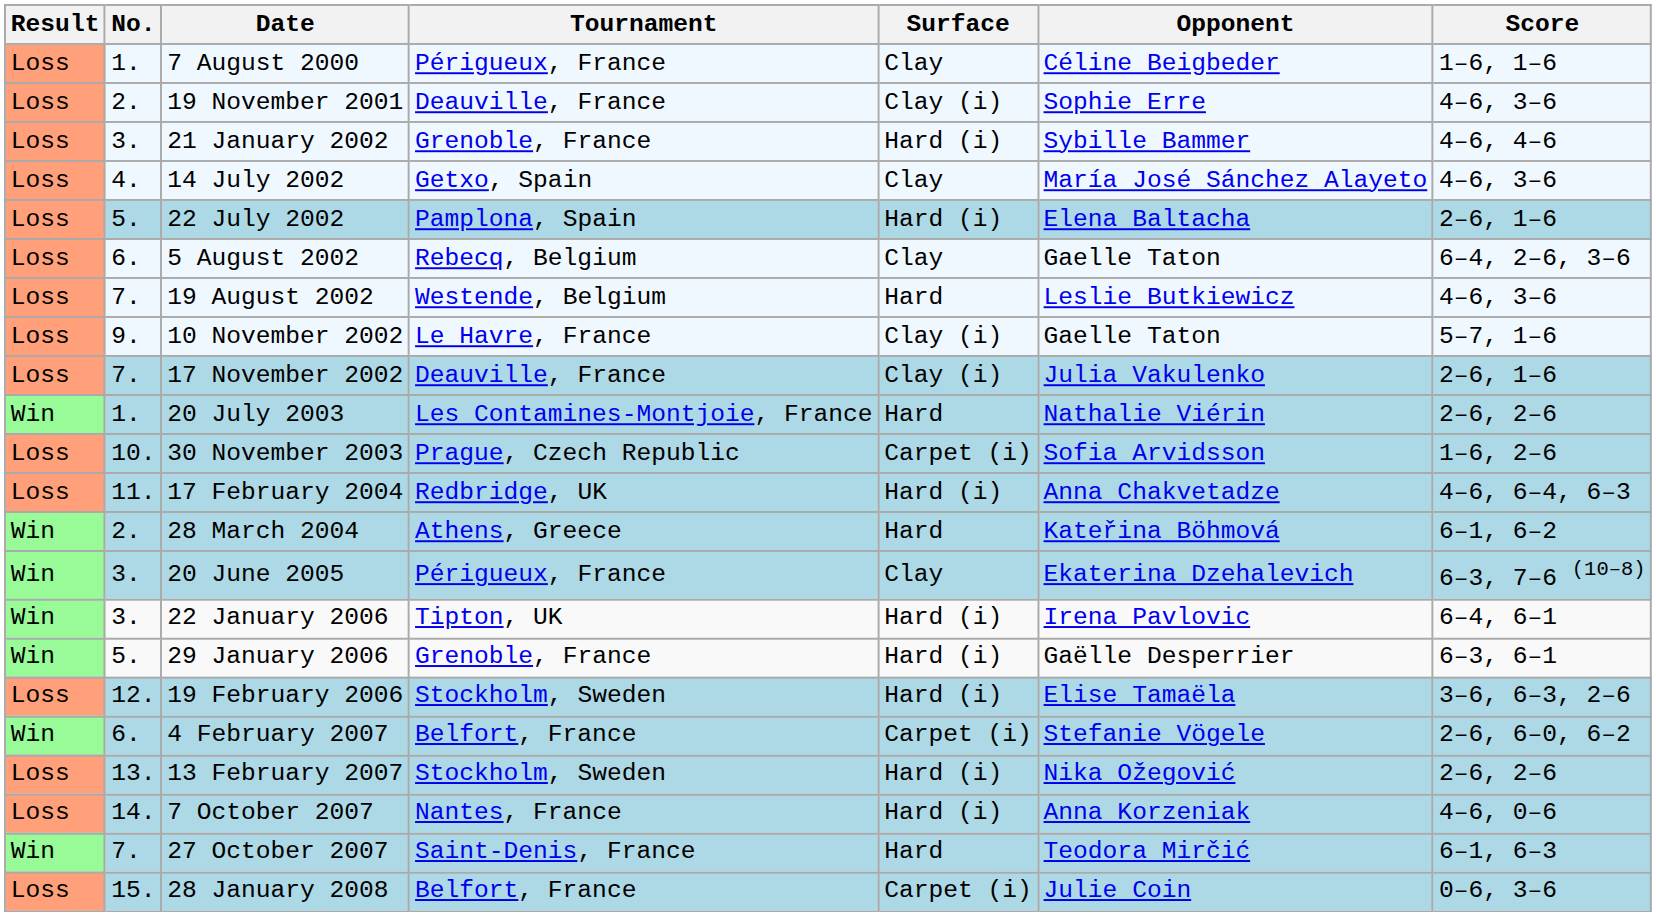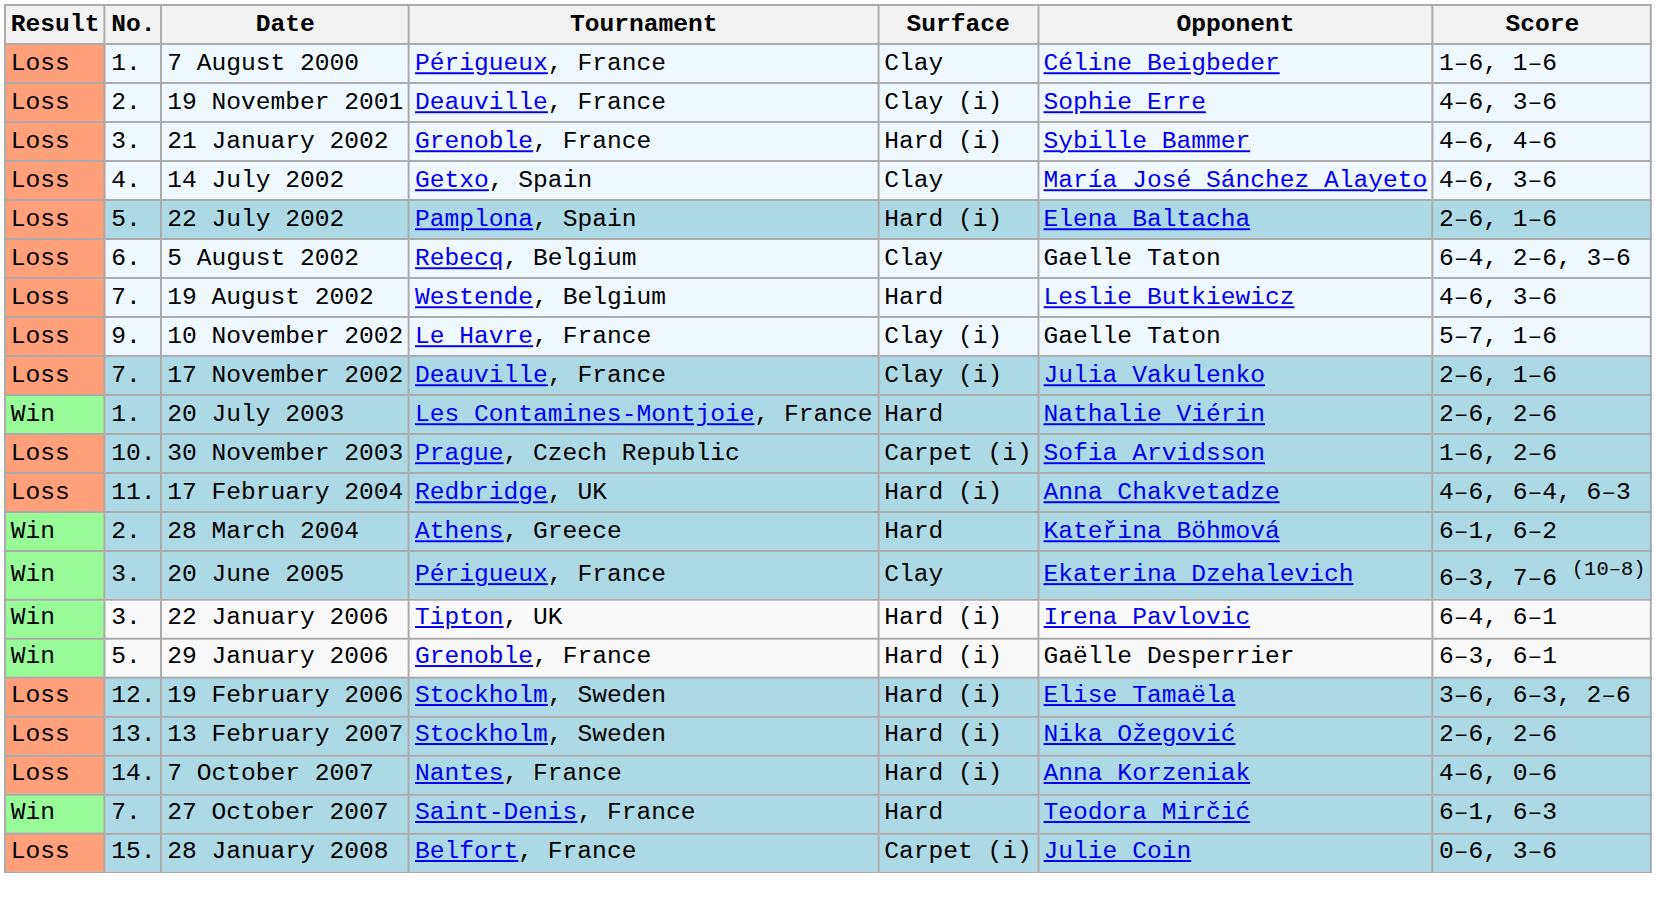 <table class="sortable wikitable" style=font-size:97%>
 <tr>
 <th>Result</th>
 <th>No.</th>
 <th>Date</th>
 <th>Tournament</th>
 <th>Surface</th>
 <th>Opponent</th>
 <th class="unsortable">Score</th>
 </tr>
 <tr style="background:#f0f8ff;">
 <td style="background:#ffa07a;">Loss</td>
 <td>1.</td>
 <td>7 August 2000</td>
 <td><a href='#'>Périgueux</a>, France</td>
 <td>Clay</td>
 <td> <a href='#'>Céline Beigbeder</a></td>
 <td>1–6, 1–6</td>
 </tr>
 <tr style="background:#f0f8ff;">
 <td style="background:#ffa07a;">Loss</td>
 <td>2.</td>
 <td>19 November 2001</td>
 <td><a href='#'>Deauville</a>, France</td>
 <td>Clay (i)</td>
 <td> <a href='#'>Sophie Erre</a></td>
 <td>4–6, 3–6</td>
 </tr>
 <tr style="background:#f0f8ff;">
 <td style="background:#ffa07a;">Loss</td>
 <td>3.</td>
 <td>21 January 2002</td>
 <td><a href='#'>Grenoble</a>, France</td>
 <td>Hard (i)</td>
 <td> <a href='#'>Sybille Bammer</a></td>
 <td>4–6, 4–6</td>
 </tr>
 <tr style="background:#f0f8ff;">
 <td style="background:#ffa07a;">Loss</td>
 <td>4.</td>
 <td>14 July 2002</td>
 <td><a href='#'>Getxo</a>, Spain</td>
 <td>Clay</td>
 <td> <a href='#'>María José Sánchez Alayeto</a></td>
 <td>4–6, 3–6</td>
 </tr>
 <tr style="background:lightblue;">
 <td style="background:#ffa07a;">Loss</td>
 <td>5.</td>
 <td>22 July 2002</td>
 <td><a href='#'>Pamplona</a>, Spain</td>
 <td>Hard (i)</td>
 <td> <a href='#'>Elena Baltacha</a></td>
 <td>2–6, 1–6</td>
 </tr>
 <tr style="background:#f0f8ff;">
 <td style="background:#ffa07a;">Loss</td>
 <td>6.</td>
 <td>5 August 2002</td>
 <td><a href='#'>Rebecq</a>, Belgium</td>
 <td>Clay</td>
 <td> Gaelle Taton</td>
 <td>6–4, 2–6, 3–6</td>
 </tr>
 <tr style="background:#f0f8ff;">
 <td style="background:#ffa07a;">Loss</td>
 <td>7.</td>
 <td>19 August 2002</td>
 <td><a href='#'>Westende</a>, Belgium</td>
 <td>Hard</td>
 <td> <a href='#'>Leslie Butkiewicz</a></td>
 <td>4–6, 3–6</td>
 </tr>
 <tr style="background:#f0f8ff;">
 <td style="background:#ffa07a;">Loss</td>
 <td>9.</td>
 <td>10 November 2002</td>
 <td><a href='#'>Le Havre</a>, France</td>
 <td>Clay (i)</td>
 <td> Gaelle Taton</td>
 <td>5–7, 1–6</td>
 </tr>
 <tr style="background:lightblue;">
 <td style="background:#ffa07a;">Loss</td>
 <td>7.</td>
 <td>17 November 2002</td>
 <td><a href='#'>Deauville</a>, France</td>
 <td>Clay (i)</td>
 <td> <a href='#'>Julia Vakulenko</a></td>
 <td>2–6, 1–6</td>
 </tr>
 <tr style="background:lightblue;">
 <td style="background:#98fb98;">Win</td>
 <td>1.</td>
 <td>20 July 2003</td>
 <td><a href='#'>Les Contamines-Montjoie</a>, France</td>
 <td>Hard</td>
 <td> <a href='#'>Nathalie Viérin</a></td>
 <td>2–6, 2–6</td>
 </tr>
 <tr style="background:lightblue;">
 <td style="background:#ffa07a;">Loss</td>
 <td>10.</td>
 <td>30 November 2003</td>
 <td><a href='#'>Prague</a>, Czech Republic</td>
 <td>Carpet (i)</td>
 <td> <a href='#'>Sofia Arvidsson</a></td>
 <td>1–6, 2–6</td>
 </tr>
 <tr style="background:lightblue;">
 <td style="background:#ffa07a;">Loss</td>
 <td>11.</td>
 <td>17 February 2004</td>
 <td><a href='#'>Redbridge</a>, UK</td>
 <td>Hard (i)</td>
 <td> <a href='#'>Anna Chakvetadze</a></td>
 <td>4–6, 6–4, 6–3</td>
 </tr>
 <tr style="background:lightblue;">
 <td style="background:#98fb98;">Win</td>
 <td>2.</td>
 <td>28 March 2004</td>
 <td><a href='#'>Athens</a>, Greece</td>
 <td>Hard</td>
 <td> <a href='#'>Kateřina Böhmová</a></td>
 <td>6–1, 6–2</td>
 </tr>
 <tr style="background:lightblue;">
 <td style="background:#98fb98;">Win</td>
 <td>3.</td>
 <td>20 June 2005</td>
 <td><a href='#'>Périgueux</a>, France</td>
 <td>Clay</td>
 <td> <a href='#'>Ekaterina Dzehalevich</a></td>
 <td>6–3, 7–6 <sup>(10–8)</sup></td>
 </tr>
 <tr>
 <td style="background:#98fb98;">Win</td>
 <td>3.</td>
 <td>22 January 2006</td>
 <td><a href='#'>Tipton</a>, UK</td>
 <td>Hard (i)</td>
 <td> <a href='#'>Irena Pavlovic</a></td>
 <td>6–4, 6–1</td>
 </tr>
 <tr>
 <td style="background:#98fb98;">Win</td>
 <td>5.</td>
 <td>29 January 2006</td>
 <td><a href='#'>Grenoble</a>, France</td>
 <td>Hard (i)</td>
 <td> Gaëlle Desperrier</td>
 <td>6–3, 6–1</td>
 </tr>
 <tr style="background:lightblue;">
 <td style="background:#ffa07a;">Loss</td>
 <td>12.</td>
 <td>19 February 2006</td>
 <td><a href='#'>Stockholm</a>, Sweden</td>
 <td>Hard (i)</td>
 <td> <a href='#'>Elise Tamaëla</a></td>
 <td>3–6, 6–3, 2–6</td>
 </tr>
 <tr style="background:lightblue;">
-<td style="background:#98fb98;">Win</td>
-<td>6.</td>
-<td>4 February 2007</td>
-<td><a href='#'>Belfort</a>, France</td>
-<td>Carpet (i)</td>
-<td> <a href='#'>Stefanie Vögele</a></td>
-<td>2–6, 6–0, 6–2</td>
-</tr>
-<tr style="background:lightblue;">
 <td style="background:#ffa07a;">Loss</td>
 <td>13.</td>
 <td>13 February 2007</td>
 <td><a href='#'>Stockholm</a>, Sweden</td>
 <td>Hard (i)</td>
 <td> <a href='#'>Nika Ožegović</a></td>
 <td>2–6, 2–6</td>
 </tr>
 <tr style="background:lightblue;">
 <td style="background:#ffa07a;">Loss</td>
 <td>14.</td>
 <td>7 October 2007</td>
 <td><a href='#'>Nantes</a>, France</td>
 <td>Hard (i)</td>
 <td> <a href='#'>Anna Korzeniak</a></td>
 <td>4–6, 0–6</td>
 </tr>
 <tr style="background:lightblue;">
 <td style="background:#98fb98;">Win</td>
 <td>7.</td>
 <td>27 October 2007</td>
 <td><a href='#'>Saint-Denis</a>, France</td>
 <td>Hard</td>
 <td> <a href='#'>Teodora Mirčić</a></td>
 <td>6–1, 6–3</td>
 </tr>
 <tr style="background:lightblue;">
 <td style="background:#ffa07a;">Loss</td>
 <td>15.</td>
 <td>28 January 2008</td>
 <td><a href='#'>Belfort</a>, France</td>
 <td>Carpet (i)</td>
 <td> <a href='#'>Julie Coin</a></td>
 <td>0–6, 3–6</td>
 </tr>
 </table>
